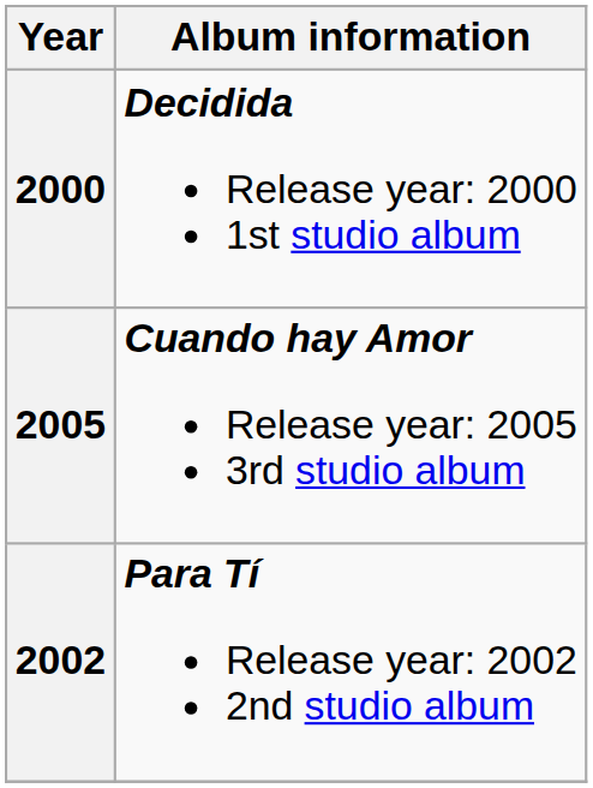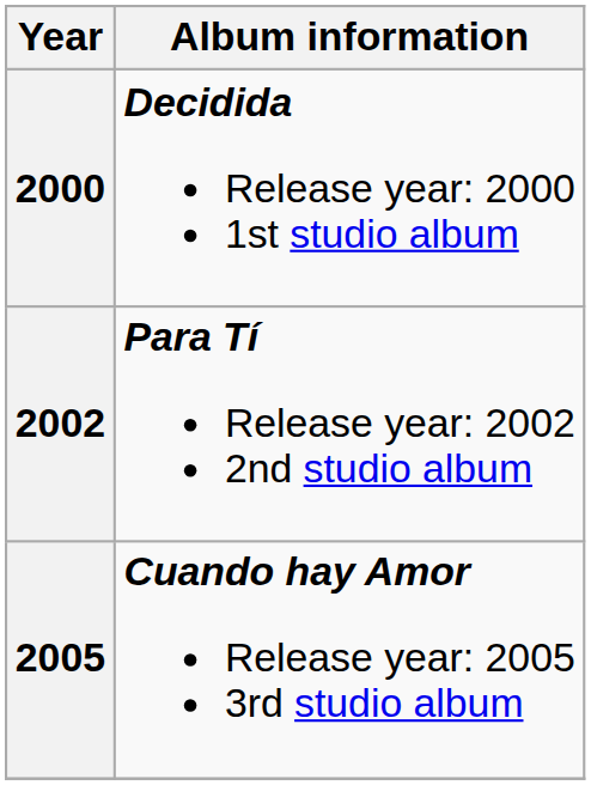 <table class="wikitable">
 <tr>
 <th align="left">Year</th>
 <th align="left">Album information</th>
 </tr>
 <tr>
 <th>2000</th>
 <td><strong><em>Decidida</em></strong><br><ul><li>Release year: 2000</li><li>1st <a href='#'>studio album</a></li></ul></td>
 </tr>
 <tr>
+<th>2002</th>
+<td><strong><em>Para Tí</em></strong><br><ul><li>Release year: 2002</li><li>2nd <a href='#'>studio album</a></li></ul></td>
+</tr>
+<tr>
 <th>2005</th>
 <td><strong><em>Cuando hay Amor</em></strong><br><ul><li>Release year: 2005</li><li>3rd <a href='#'>studio album</a></li></ul></td>
 </tr>
 <tr>
-<th>2002</th>
-<td><strong><em>Para Tí</em></strong><br><ul><li>Release year: 2002</li><li>2nd <a href='#'>studio album</a></li></ul></td>
-</tr>
-<tr>
 </tr>
 </table>
